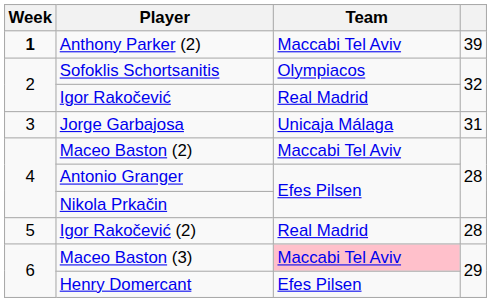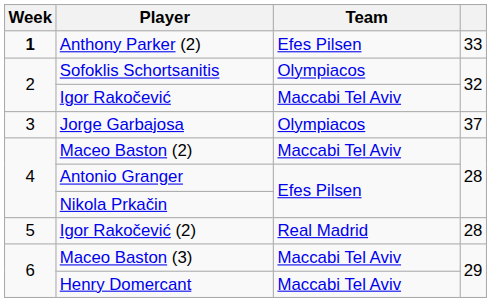 <table class="wikitable sortable" style="text-align: center;">
 <tr>
 <th>Week</th>
 <th style="width:200px;">Player</th>
 <th style="width:170px;">Team</th>
 <th></th>
 </tr>
 <tr>
 <td><strong>1</strong></td>
 <td align="left"> <a href='#'>Anthony Parker</a> (2)</td>
-<td align="left"> <a href='#'>Maccabi Tel Aviv</a></td>
-<td>39</td>
+<td align="left"> <a href='#'>Efes Pilsen</a></td>
+<td>33</td>
 </tr>
 <tr>
 <td rowspan=2>2</td>
 <td align="left"> <a href='#'>Sofoklis Schortsanitis</a></td>
 <td align="left"> <a href='#'>Olympiacos</a></td>
 <td rowspan=2>32</td>
 </tr>
 <tr>
 <td align="left"> <a href='#'>Igor Rakočević</a></td>
-<td align="left"> <a href='#'>Real Madrid</a></td>
+<td align="left"> <a href='#'>Maccabi Tel Aviv</a></td>
 </tr>
 <tr>
 <td>3</td>
 <td align="left"> <a href='#'>Jorge Garbajosa</a></td>
-<td align="left"> <a href='#'>Unicaja Málaga</a></td>
-<td>31</td>
+<td align="left"> <a href='#'>Olympiacos</a></td>
+<td>37</td>
 </tr>
 <tr>
 <td rowspan=3>4</td>
 <td align="left"> <a href='#'>Maceo Baston</a> (2)</td>
 <td align="left"> <a href='#'>Maccabi Tel Aviv</a></td>
 <td rowspan=3>28</td>
 </tr>
 <tr>
 <td align="left"> <a href='#'>Antonio Granger</a></td>
 <td align="left" rowspan=2> <a href='#'>Efes Pilsen</a></td>
 </tr>
 <tr>
 <td align="left"> <a href='#'>Nikola Prkačin</a></td>
 </tr>
 <tr>
 <td>5</td>
 <td align="left"> <a href='#'>Igor Rakočević</a> (2)</td>
 <td align="left"> <a href='#'>Real Madrid</a></td>
 <td>28</td>
 </tr>
 <tr>
 <td rowspan=2>6</td>
 <td align="left"> <a href='#'>Maceo Baston</a> (3)</td>
-<td align="left" style="background: pink;"> <a href='#'>Maccabi Tel Aviv</a></td>
+<td align="left"> <a href='#'>Maccabi Tel Aviv</a></td>
 <td rowspan=2>29</td>
 </tr>
 <tr>
 <td align="left"> <a href='#'>Henry Domercant</a></td>
-<td align="left"> <a href='#'>Efes Pilsen</a></td>
+<td align="left"> <a href='#'>Maccabi Tel Aviv</a></td>
 </tr>
 </table>
